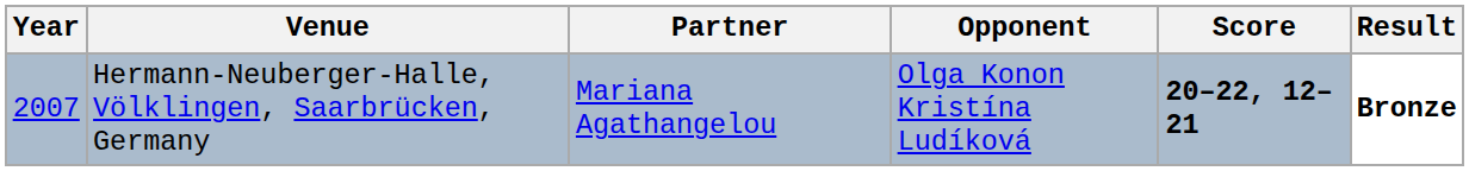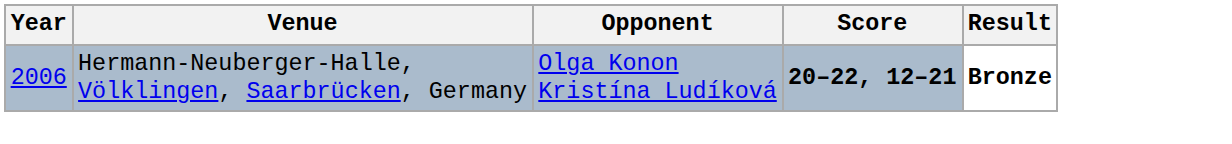 <table class="sortable wikitable" style="font-size: 90%;">
 <tr>
 <th>Year</th>
 <th>Venue</th>
-<th>Partner</th>
 <th>Opponent</th>
 <th>Score</th>
 <th>Result</th>
 </tr>
 <tr style="background:#AABBCC">
-<td align="center"><a href='#'>2007</a></td>
+<td align="center"><a href='#'>2006</a></td>
 <td align="left">Hermann-Neuberger-Halle,<br><a href='#'>Völklingen</a>, <a href='#'>Saarbrücken</a>, Germany</td>
-<td align="left"> <a href='#'>Mariana Agathangelou</a></td>
 <td align="left"> <a href='#'>Olga Konon</a><br> <a href='#'>Kristína Ludíková</a></td>
 <td align="left"><strong>20–22, 12–21</strong></td>
 <td style="text-align:left; background:white"> <strong>Bronze</strong></td>
 </tr>
 </table>
